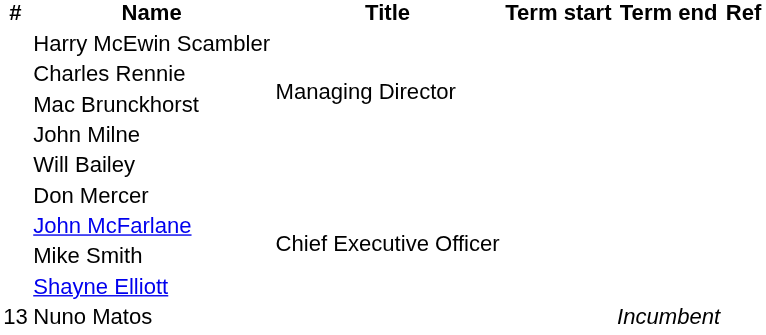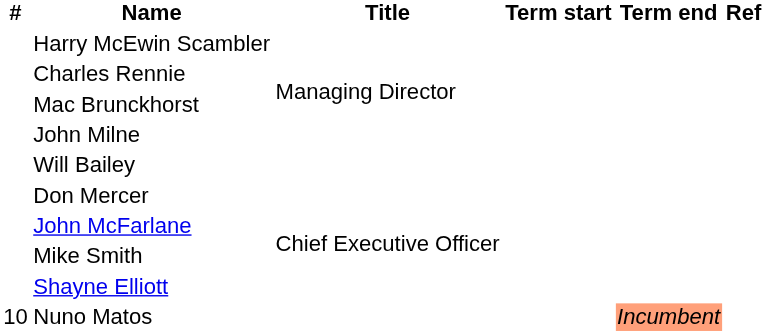 <table>
 <tr>
 <th>#</th>
 <th>Name</th>
 <th>Title</th>
 <th>Term start</th>
 <th>Term end</th>
 <th>Ref</th>
 </tr>
 <tr>
 <td></td>
 <td>Harry McEwin Scambler </td>
 <td rowspan=5>Managing Director</td>
 <td align=center></td>
 <td align=center></td>
 <td align=right></td>
 </tr>
 <tr>
 <td></td>
 <td>Charles Rennie </td>
 <td align=center></td>
 <td align=center></td>
 <td align=right></td>
 </tr>
 <tr>
 <td></td>
 <td>Mac Brunckhorst </td>
 <td align=center></td>
 <td align=center></td>
 <td align=right></td>
 </tr>
 <tr>
 <td></td>
 <td>John Milne</td>
 <td align=center></td>
 <td align=center></td>
 <td align=right></td>
 </tr>
 <tr>
 <td rowspan=2></td>
 <td rowspan=2>Will Bailey </td>
 <td align=center></td>
 <td align=center></td>
 <td rowspan=2 align=right></td>
 </tr>
 <tr>
 <td rowspan="6">Chief Executive Officer</td>
 <td align=center></td>
 <td align=center></td>
 </tr>
 <tr>
 <td></td>
 <td>Don Mercer</td>
 <td align=center></td>
 <td align=center></td>
 <td align=right></td>
 </tr>
 <tr>
 <td></td>
 <td><a href='#'>John McFarlane</a> </td>
 <td align=center></td>
 <td align=center></td>
 <td align=right></td>
 </tr>
 <tr>
 <td></td>
 <td>Mike Smith </td>
 <td align=center></td>
 <td align=center></td>
 <td align=right></td>
 </tr>
 <tr>
 <td></td>
 <td><a href='#'>Shayne Elliott</a></td>
 <td align=center></td>
 <td align=center></td>
 <td align="right"></td>
 </tr>
 <tr>
-<td>13</td>
+<td>10</td>
 <td>Nuno Matos</td>
 <td align="center"></td>
-<td align="center"><em>Incumbent</em></td>
+<td align="center" style="background: lightsalmon;"><em>Incumbent</em></td>
 <td align="right"></td>
 </tr>
 </table>
